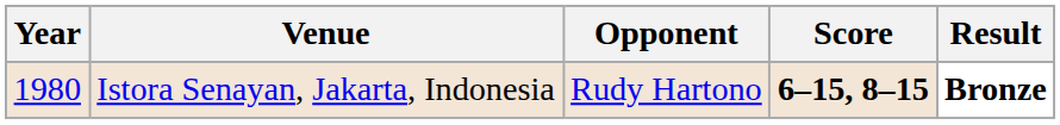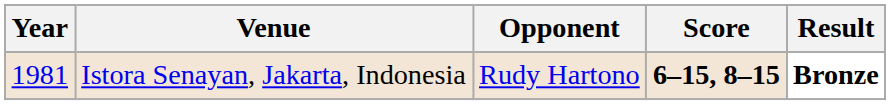 <table class="sortable wikitable" style="font-size: 90%;">
 <tr>
 <th>Year</th>
 <th>Venue</th>
 <th>Opponent</th>
 <th>Score</th>
 <th>Result</th>
 </tr>
 <tr style="background:#F3E6D7">
-<td align="center"><a href='#'>1980</a></td>
+<td align="center"><a href='#'>1981</a></td>
 <td align="left"><a href='#'>Istora Senayan</a>, <a href='#'>Jakarta</a>, Indonesia</td>
 <td align="left"> <a href='#'>Rudy Hartono</a></td>
 <td align="left"><strong>6–15, 8–15</strong></td>
 <td style="text-align:left; background:white"> <strong>Bronze</strong></td>
 </tr>
 </table>
